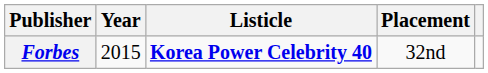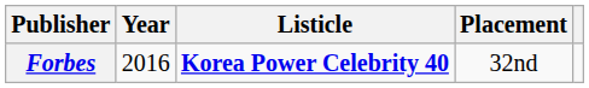 <table class="wikitable plainrowheaders sortable" style="margin-right: 0;">
 <tr>
 <th scope="col">Publisher</th>
 <th scope="col">Year</th>
 <th scope="col">Listicle</th>
 <th scope="col">Placement</th>
 <th scope="col" class="unsortable"></th>
 </tr>
 <tr>
 <th scope="row"><em><a href='#'>Forbes</a></em></th>
-<td>2015</td>
+<td>2016</td>
 <td><strong><a href='#'>Korea Power Celebrity 40</a></strong></td>
 <td style="text-align:center;">32nd</td>
 <td style="text-align:center;"></td>
 </tr>
 </table>
